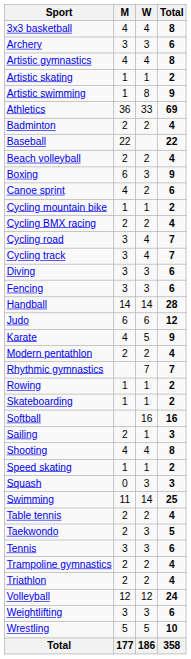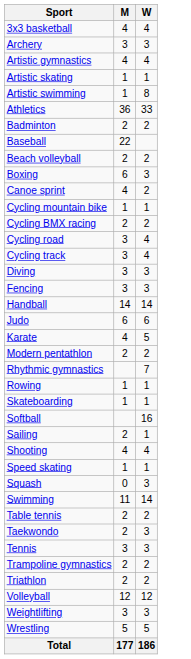 <table class="wikitable sortable" style="text-align:center">
 <tr>
 <th>Sport</th>
 <th>M</th>
 <th>W</th>
-<th>Total</th>
 </tr>
 <tr>
 <td align=left><a href='#'>3x3 basketball</a></td>
 <td>4</td>
 <td>4</td>
-<td><strong>8</strong></td>
 </tr>
 <tr>
 <td align=left><a href='#'>Archery</a></td>
 <td>3</td>
 <td>3</td>
-<td><strong>6</strong></td>
 </tr>
 <tr>
 <td align=left><a href='#'>Artistic gymnastics</a></td>
 <td>4</td>
 <td>4</td>
-<td><strong>8</strong></td>
 </tr>
 <tr>
 <td align=left><a href='#'>Artistic skating</a></td>
 <td>1</td>
 <td>1</td>
-<td><strong>2</strong></td>
 </tr>
 <tr>
 <td align=left><a href='#'>Artistic swimming</a></td>
 <td>1</td>
 <td>8</td>
-<td><strong>9</strong></td>
 </tr>
 <tr>
 <td align=left><a href='#'>Athletics</a></td>
 <td>36</td>
 <td>33</td>
-<td><strong>69</strong></td>
 </tr>
 <tr>
 <td align=left><a href='#'>Badminton</a></td>
 <td>2</td>
 <td>2</td>
-<td><strong>4</strong></td>
 </tr>
 <tr>
 <td align=left><a href='#'>Baseball</a></td>
 <td>22</td>
 <td></td>
-<td><strong>22</strong></td>
 </tr>
 <tr>
 <td align=left><a href='#'>Beach volleyball</a></td>
 <td>2</td>
 <td>2</td>
-<td><strong>4</strong></td>
 </tr>
 <tr>
 <td align=left><a href='#'>Boxing</a></td>
 <td>6</td>
 <td>3</td>
-<td><strong>9</strong></td>
 </tr>
 <tr>
 <td align=left><a href='#'>Canoe sprint</a></td>
 <td>4</td>
 <td>2</td>
-<td><strong>6</strong></td>
 </tr>
 <tr>
 <td align=left><a href='#'>Cycling mountain bike</a></td>
 <td>1</td>
 <td>1</td>
-<td><strong>2</strong></td>
 </tr>
 <tr>
 <td align=left><a href='#'>Cycling BMX racing</a></td>
 <td>2</td>
 <td>2</td>
-<td><strong>4</strong></td>
 </tr>
 <tr>
 <td align=left><a href='#'>Cycling road</a></td>
 <td>3</td>
 <td>4</td>
-<td><strong>7</strong></td>
 </tr>
 <tr>
 <td align=left><a href='#'>Cycling track</a></td>
 <td>3</td>
 <td>4</td>
-<td><strong>7</strong></td>
 </tr>
 <tr>
 <td align=left><a href='#'>Diving</a></td>
 <td>3</td>
 <td>3</td>
-<td><strong>6</strong></td>
 </tr>
 <tr>
 <td align=left><a href='#'>Fencing</a></td>
 <td>3</td>
 <td>3</td>
-<td><strong>6</strong></td>
 </tr>
 <tr>
 <td align=left><a href='#'>Handball</a></td>
 <td>14</td>
 <td>14</td>
-<td><strong>28</strong></td>
 </tr>
 <tr>
 <td align=left><a href='#'>Judo</a></td>
 <td>6</td>
 <td>6</td>
-<td><strong>12</strong></td>
 </tr>
 <tr>
 <td align=left><a href='#'>Karate</a></td>
 <td>4</td>
 <td>5</td>
-<td><strong>9</strong></td>
 </tr>
 <tr>
 <td align=left><a href='#'>Modern pentathlon</a></td>
 <td>2</td>
 <td>2</td>
-<td><strong>4</strong></td>
 </tr>
 <tr>
 <td align=left><a href='#'>Rhythmic gymnastics</a></td>
 <td></td>
 <td>7</td>
-<td><strong>7</strong></td>
 </tr>
 <tr>
 <td align=left><a href='#'>Rowing</a></td>
 <td>1</td>
 <td>1</td>
-<td><strong>2</strong></td>
 </tr>
 <tr>
 <td align=left><a href='#'>Skateboarding</a></td>
 <td>1</td>
 <td>1</td>
-<td><strong>2</strong></td>
 </tr>
 <tr>
 <td align=left><a href='#'>Softball</a></td>
 <td></td>
 <td>16</td>
-<td><strong>16</strong></td>
 </tr>
 <tr>
 <td align=left><a href='#'>Sailing</a></td>
 <td>2</td>
 <td>1</td>
-<td><strong>3</strong></td>
 </tr>
 <tr>
 <td align=left><a href='#'>Shooting</a></td>
 <td>4</td>
 <td>4</td>
-<td><strong>8</strong></td>
 </tr>
 <tr>
 <td align=left><a href='#'>Speed skating</a></td>
 <td>1</td>
 <td>1</td>
-<td><strong>2</strong></td>
 </tr>
 <tr>
 <td align=left><a href='#'>Squash</a></td>
 <td>0</td>
 <td>3</td>
-<td><strong>3</strong></td>
 </tr>
 <tr>
 <td align=left><a href='#'>Swimming</a></td>
 <td>11</td>
 <td>14</td>
-<td><strong>25</strong></td>
 </tr>
 <tr>
 <td align=left><a href='#'>Table tennis</a></td>
 <td>2</td>
 <td>2</td>
-<td><strong>4</strong></td>
 </tr>
 <tr>
 <td align=left><a href='#'>Taekwondo</a></td>
 <td>2</td>
 <td>3</td>
-<td><strong>5</strong></td>
 </tr>
 <tr>
 <td align=left><a href='#'>Tennis</a></td>
 <td>3</td>
 <td>3</td>
-<td><strong>6</strong></td>
 </tr>
 <tr>
 <td align=left><a href='#'>Trampoline gymnastics</a></td>
 <td>2</td>
 <td>2</td>
-<td><strong>4</strong></td>
 </tr>
 <tr>
 <td align=left><a href='#'>Triathlon</a></td>
 <td>2</td>
 <td>2</td>
-<td><strong>4</strong></td>
 </tr>
 <tr>
 <td align=left><a href='#'>Volleyball</a></td>
 <td>12</td>
 <td>12</td>
-<td><strong>24</strong></td>
 </tr>
 <tr>
 <td align=left><a href='#'>Weightlifting</a></td>
 <td>3</td>
 <td>3</td>
-<td><strong>6</strong></td>
 </tr>
 <tr>
 <td align=left><a href='#'>Wrestling</a></td>
 <td>5</td>
 <td>5</td>
-<td><strong>10</strong></td>
 </tr>
 <tr>
 <th>Total</th>
 <th>177</th>
 <th>186</th>
-<th>358</th>
 </tr>
 </table>
